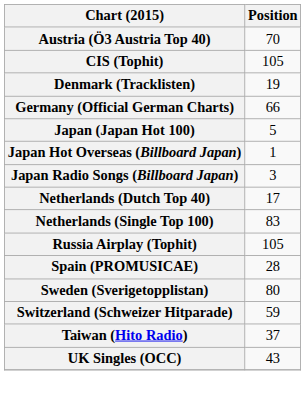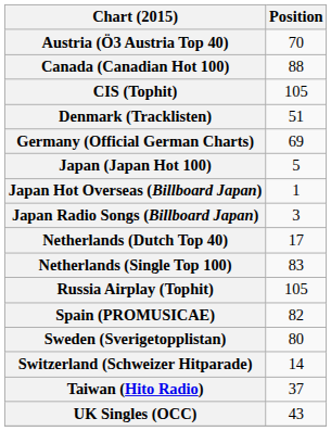 <table class="wikitable plainrowheaders sortable" style="text-align:center;">
 <tr>
 <th>Chart (2015)</th>
 <th>Position</th>
 </tr>
 <tr>
 <th scope="row">Austria (Ö3 Austria Top 40)</th>
 <td>70</td>
 </tr>
 <tr>
+<th scope="row">Canada (Canadian Hot 100)</th>
+<td>88</td>
+</tr>
+<tr>
 <th scope="row">CIS (Tophit)</th>
 <td style="text-align:center;">105</td>
 </tr>
 <tr>
 <th scope="row">Denmark (Tracklisten)</th>
-<td>19</td>
+<td>51</td>
 </tr>
 <tr>
 <th scope="row">Germany (Official German Charts)</th>
-<td style="text-align:center;">66</td>
+<td style="text-align:center;">69</td>
 </tr>
 <tr>
 <th scope="row">Japan (Japan Hot 100)</th>
 <td>5</td>
 </tr>
 <tr>
 <th scope="row">Japan Hot Overseas (<em>Billboard Japan</em>)</th>
 <td>1</td>
 </tr>
 <tr>
 <th scope="row">Japan Radio Songs (<em>Billboard Japan</em>)</th>
 <td>3</td>
 </tr>
 <tr>
 <th scope="row">Netherlands (Dutch Top 40)</th>
 <td>17</td>
 </tr>
 <tr>
 <th scope="row">Netherlands (Single Top 100)</th>
 <td>83</td>
 </tr>
 <tr>
 <th scope="row">Russia Airplay (Tophit)</th>
 <td>105</td>
 </tr>
 <tr>
 <th scope="row">Spain (PROMUSICAE)</th>
-<td>28</td>
+<td>82</td>
 </tr>
 <tr>
 <th scope="row">Sweden (Sverigetopplistan)</th>
 <td>80</td>
 </tr>
 <tr>
 <th scope="row">Switzerland (Schweizer Hitparade)</th>
-<td>59</td>
+<td>14</td>
 </tr>
 <tr>
 <th scope="row">Taiwan (<a href='#'>Hito Radio</a>)</th>
 <td>37</td>
 </tr>
 <tr>
 <th scope="row">UK Singles (OCC)</th>
 <td>43</td>
 </tr>
 <tr>
 </tr>
 </table>
